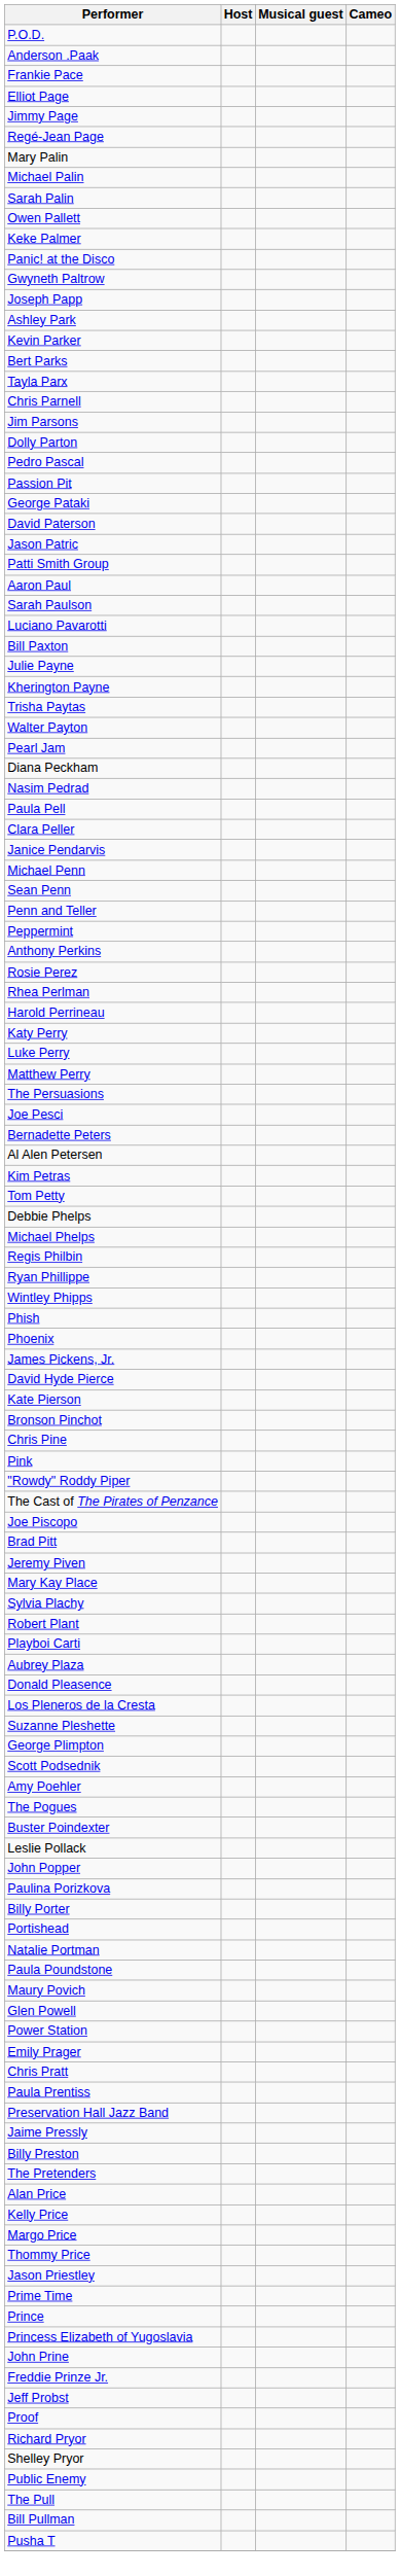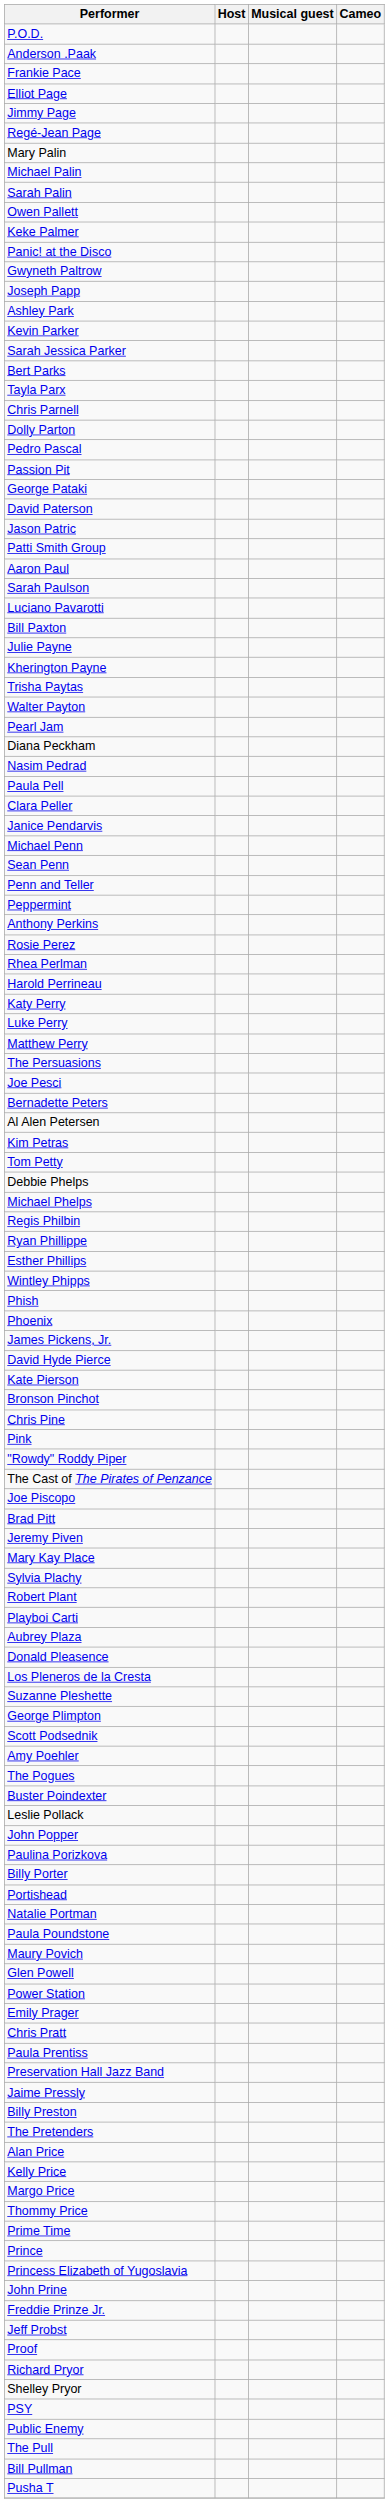 <table class="wikitable sortable">
 <tr>
 <th>Performer</th>
 <th>Host</th>
 <th>Musical guest</th>
 <th>Cameo</th>
 </tr>
 <tr>
 <td><a href='#'>P.O.D.</a></td>
 <td align="center"></td>
 <td align="center"></td>
 <td align="center"></td>
 </tr>
 <tr>
 <td><a href='#'>Anderson .Paak</a></td>
 <td align="center"></td>
 <td align="center"></td>
 <td align="center"></td>
 </tr>
 <tr>
 <td><a href='#'>Frankie Pace</a></td>
 <td align="center"></td>
 <td align="center"></td>
 <td align="center"></td>
 </tr>
 <tr>
 <td><a href='#'>Elliot Page</a></td>
 <td align="center"></td>
 <td align="center"></td>
 <td align="center"></td>
 </tr>
 <tr>
 <td><a href='#'>Jimmy Page</a></td>
 <td align="center"></td>
 <td align="center"></td>
 <td align="center"></td>
 </tr>
 <tr>
 <td><a href='#'>Regé-Jean Page</a></td>
 <td align="center"></td>
 <td align="center"></td>
 <td align="center"></td>
 </tr>
 <tr>
 <td>Mary Palin</td>
 <td align="center"></td>
 <td align="center"></td>
 <td align="center"></td>
 </tr>
 <tr>
 <td><a href='#'>Michael Palin</a></td>
 <td align="center"></td>
 <td align="center"></td>
 <td align="center"></td>
 </tr>
 <tr>
 <td><a href='#'>Sarah Palin</a></td>
 <td align="center"></td>
 <td align="center"></td>
 <td align="center"></td>
 </tr>
 <tr>
 <td><a href='#'>Owen Pallett</a></td>
 <td align="center"></td>
 <td align="center"></td>
 <td align="center"></td>
 </tr>
 <tr>
 <td><a href='#'>Keke Palmer</a></td>
 <td align="center"></td>
 <td align="center"></td>
 <td align="center"></td>
 </tr>
 <tr>
 <td><a href='#'>Panic! at the Disco</a></td>
 <td align="center"></td>
 <td align="center"></td>
 <td align="center"></td>
 </tr>
 <tr>
 <td><a href='#'>Gwyneth Paltrow</a></td>
 <td align="center"></td>
 <td align="center"></td>
 <td align="center"></td>
 </tr>
 <tr>
 <td><a href='#'>Joseph Papp</a></td>
 <td align="center"></td>
 <td align="center"></td>
 <td align="center"></td>
 </tr>
 <tr>
 <td><a href='#'>Ashley Park</a></td>
 <td align="center"></td>
 <td align="center"></td>
 <td align="center"></td>
 </tr>
 <tr>
 <td><a href='#'>Kevin Parker</a></td>
 <td align="center"></td>
 <td align="center"></td>
 <td align="center"></td>
 </tr>
 <tr>
+<td><a href='#'>Sarah Jessica Parker</a></td>
+<td align="center"></td>
+<td align="center"></td>
+<td align="center"></td>
+</tr>
+<tr>
 <td><a href='#'>Bert Parks</a></td>
 <td align="center"></td>
 <td align="center"></td>
 <td align="center"></td>
 </tr>
 <tr>
 <td><a href='#'>Tayla Parx</a></td>
 <td align="center"></td>
 <td align="center"></td>
 <td align="center"></td>
 </tr>
 <tr>
 <td><a href='#'>Chris Parnell</a></td>
-<td align="center"></td>
-<td align="center"></td>
-<td align="center"></td>
-</tr>
-<tr>
-<td><a href='#'>Jim Parsons</a></td>
 <td align="center"></td>
 <td align="center"></td>
 <td align="center"></td>
 </tr>
 <tr>
 <td><a href='#'>Dolly Parton</a></td>
 <td align="center"></td>
 <td align="center"></td>
 <td align="center"></td>
 </tr>
 <tr>
 <td><a href='#'>Pedro Pascal</a></td>
 <td align="center"></td>
 <td align="center"></td>
 <td align="center"></td>
 </tr>
 <tr>
 <td><a href='#'>Passion Pit</a></td>
 <td align="center"></td>
 <td align="center"></td>
 <td align="center"></td>
 </tr>
 <tr>
 <td><a href='#'>George Pataki</a></td>
 <td align="center"></td>
 <td align="center"></td>
 <td align="center"></td>
 </tr>
 <tr>
 <td><a href='#'>David Paterson</a></td>
 <td align="center"></td>
 <td align="center"></td>
 <td align="center"></td>
 </tr>
 <tr>
 <td><a href='#'>Jason Patric</a></td>
 <td align="center"></td>
 <td align="center"></td>
 <td align="center"></td>
 </tr>
 <tr>
 <td><a href='#'>Patti Smith Group</a></td>
 <td align="center"></td>
 <td align="center"></td>
 <td align="center"></td>
 </tr>
 <tr>
 <td><a href='#'>Aaron Paul</a></td>
 <td style="text-align:center;"></td>
 <td style="text-align:center;"></td>
 <td style="text-align:center;"></td>
 </tr>
 <tr>
 <td><a href='#'>Sarah Paulson</a></td>
 <td align="center"></td>
 <td align="center"></td>
 <td align="center"></td>
 </tr>
 <tr>
 <td><a href='#'>Luciano Pavarotti</a></td>
 <td align="center"></td>
 <td align="center"></td>
 <td align="center"></td>
 </tr>
 <tr>
 <td><a href='#'>Bill Paxton</a></td>
 <td align="center"></td>
 <td align="center"></td>
 <td align="center"></td>
 </tr>
 <tr>
 <td><a href='#'>Julie Payne</a></td>
 <td align="center"></td>
 <td align="center"></td>
 <td align="center"></td>
 </tr>
 <tr>
 <td><a href='#'>Kherington Payne</a></td>
 <td align="center"></td>
 <td align="center"></td>
 <td align="center"></td>
 </tr>
 <tr>
 <td><a href='#'>Trisha Paytas</a></td>
 <td align="center"></td>
 <td align="center"></td>
 <td align="center"></td>
 </tr>
 <tr>
 <td><a href='#'>Walter Payton</a></td>
 <td align="center"></td>
 <td align="center"></td>
 <td align="center"></td>
 </tr>
 <tr>
 <td><a href='#'>Pearl Jam</a></td>
 <td align="center"></td>
 <td align="center"></td>
 <td align="center"></td>
 </tr>
 <tr>
 <td>Diana Peckham</td>
 <td align="center"></td>
 <td align="center"></td>
 <td align="center"></td>
 </tr>
 <tr>
 <td><a href='#'>Nasim Pedrad</a></td>
 <td align="center"></td>
 <td align="center"></td>
 <td align="center"></td>
 </tr>
 <tr>
 <td><a href='#'>Paula Pell</a></td>
 <td align="center"></td>
 <td align="center"></td>
 <td align="center"></td>
 </tr>
 <tr>
 <td><a href='#'>Clara Peller</a></td>
 <td align="center"></td>
 <td align="center"></td>
 <td align="center"></td>
 </tr>
 <tr>
 <td><a href='#'>Janice Pendarvis</a></td>
 <td align="center"></td>
 <td align="center"></td>
 <td align="center"></td>
 </tr>
 <tr>
 <td><a href='#'>Michael Penn</a></td>
 <td align="center"></td>
 <td align="center"></td>
 <td align="center"></td>
 </tr>
 <tr>
 <td><a href='#'>Sean Penn</a></td>
 <td align="center"></td>
 <td align="center"></td>
 <td align="center"></td>
 </tr>
 <tr>
 <td><a href='#'>Penn and Teller</a></td>
 <td align="center"></td>
 <td align="center"></td>
 <td align="center"></td>
 </tr>
 <tr>
 <td><a href='#'>Peppermint</a></td>
 <td align="center"></td>
 <td align="center"></td>
 <td align="center"></td>
 </tr>
 <tr>
 <td><a href='#'>Anthony Perkins</a></td>
 <td align="center"></td>
 <td align="center"></td>
 <td align="center"></td>
 </tr>
 <tr>
 <td><a href='#'>Rosie Perez</a></td>
 <td align="center"></td>
 <td align="center"></td>
 <td align="center"></td>
 </tr>
 <tr>
 <td><a href='#'>Rhea Perlman</a></td>
 <td align="center"></td>
 <td align="center"></td>
 <td align="center"></td>
 </tr>
 <tr>
 <td><a href='#'>Harold Perrineau</a></td>
 <td align="center"></td>
 <td align="center"></td>
 <td align="center"></td>
 </tr>
 <tr>
 <td><a href='#'>Katy Perry</a></td>
 <td align="center"></td>
 <td align="center"></td>
 <td align="center"></td>
 </tr>
 <tr>
 <td><a href='#'>Luke Perry</a></td>
 <td align="center"></td>
 <td align="center"></td>
 <td align="center"></td>
 </tr>
 <tr>
 <td><a href='#'>Matthew Perry</a></td>
 <td align="center"></td>
 <td align="center"></td>
 <td align="center"></td>
 </tr>
 <tr>
 <td><a href='#'>The Persuasions</a></td>
 <td align="center"></td>
 <td align="center"></td>
 <td align="center"></td>
 </tr>
 <tr>
 <td><a href='#'>Joe Pesci</a></td>
 <td align="center"></td>
 <td align="center"></td>
 <td align="center"></td>
 </tr>
 <tr>
 <td><a href='#'>Bernadette Peters</a></td>
 <td align="center"></td>
 <td align="center"></td>
 <td align="center"></td>
 </tr>
 <tr>
 <td>Al Alen Petersen</td>
 <td align="center"></td>
 <td align="center"></td>
 <td align="center"></td>
 </tr>
 <tr>
 <td><a href='#'>Kim Petras</a></td>
 <td align="center"></td>
 <td align="center"></td>
 <td align="center"></td>
 </tr>
 <tr>
 <td><a href='#'>Tom Petty</a></td>
 <td align="center"></td>
 <td align="center"></td>
 <td align="center"></td>
 </tr>
 <tr>
 <td>Debbie Phelps</td>
 <td align="center"></td>
 <td align="center"></td>
 <td align="center"></td>
 </tr>
 <tr>
 <td><a href='#'>Michael Phelps</a></td>
 <td align="center"></td>
 <td align="center"></td>
 <td align="center"></td>
 </tr>
 <tr>
 <td><a href='#'>Regis Philbin</a></td>
 <td align="center"></td>
 <td align="center"></td>
 <td align="center"></td>
 </tr>
 <tr>
 <td><a href='#'>Ryan Phillippe</a></td>
+<td align="center"></td>
+<td align="center"></td>
+<td align="center"></td>
+</tr>
+<tr>
+<td><a href='#'>Esther Phillips</a></td>
 <td align="center"></td>
 <td align="center"></td>
 <td align="center"></td>
 </tr>
 <tr>
 <td><a href='#'>Wintley Phipps</a></td>
 <td align="center"></td>
 <td align="center"></td>
 <td align="center"></td>
 </tr>
 <tr>
 <td><a href='#'>Phish</a></td>
 <td align="center"></td>
 <td align="center"></td>
 <td align="center"></td>
 </tr>
 <tr>
 <td><a href='#'>Phoenix</a></td>
 <td align="center"></td>
 <td align="center"></td>
 <td align="center"></td>
 </tr>
 <tr>
 <td><a href='#'>James Pickens, Jr.</a></td>
 <td align="center"></td>
 <td align="center"></td>
 <td align="center"></td>
 </tr>
 <tr>
 <td><a href='#'>David Hyde Pierce</a></td>
 <td align="center"></td>
 <td align="center"></td>
 <td align="center"></td>
 </tr>
 <tr>
 <td><a href='#'>Kate Pierson</a></td>
 <td align="center"></td>
 <td align="center"></td>
 <td align="center"></td>
 </tr>
 <tr>
 <td><a href='#'>Bronson Pinchot</a></td>
 <td align="center"></td>
 <td align="center"></td>
 <td align="center"></td>
 </tr>
 <tr>
 <td><a href='#'>Chris Pine</a></td>
 <td align="center"></td>
 <td align="center"></td>
 <td align="center"></td>
 </tr>
 <tr>
 <td><a href='#'>Pink</a></td>
 <td align="center"></td>
 <td align="center"></td>
 <td align="center"></td>
 </tr>
 <tr>
 <td><a href='#'>"Rowdy" Roddy Piper</a></td>
 <td align="center"></td>
 <td align="center"></td>
 <td align="center"></td>
 </tr>
 <tr>
 <td>The Cast of <em><a href='#'>The Pirates of Penzance</a></em></td>
 <td align="center"></td>
 <td align="center"></td>
 <td align="center"></td>
 </tr>
 <tr>
 <td><a href='#'>Joe Piscopo</a></td>
 <td align="center"></td>
 <td align="center"></td>
 <td align="center"></td>
 </tr>
 <tr>
 <td><a href='#'>Brad Pitt</a></td>
 <td align="center"></td>
 <td align="center"></td>
 <td align="center"></td>
 </tr>
 <tr>
 <td><a href='#'>Jeremy Piven</a></td>
 <td align="center"></td>
 <td align="center"></td>
 <td align="center"></td>
 </tr>
 <tr>
 <td><a href='#'>Mary Kay Place</a></td>
 <td align="center"></td>
 <td align="center"></td>
 <td align="center"></td>
 </tr>
 <tr>
 <td><a href='#'>Sylvia Plachy</a></td>
 <td align="center"></td>
 <td align="center"></td>
 <td align="center"></td>
 </tr>
 <tr>
 <td><a href='#'>Robert Plant</a></td>
 <td align="center"></td>
 <td align="center"></td>
 <td align="center"></td>
 </tr>
 <tr>
 <td><a href='#'>Playboi Carti</a></td>
 <td align="center"></td>
 <td align="center"></td>
 <td align="center"></td>
 </tr>
 <tr>
 <td><a href='#'>Aubrey Plaza</a></td>
 <td align="center"></td>
 <td align="center"></td>
 <td align="center"></td>
 </tr>
 <tr>
 <td><a href='#'>Donald Pleasence</a></td>
 <td align="center"></td>
 <td align="center"></td>
 <td align="center"></td>
 </tr>
 <tr>
 <td><a href='#'>Los Pleneros de la Cresta</a></td>
 <td align="center"></td>
 <td align="center"></td>
 <td align="center"></td>
 </tr>
 <tr>
 <td><a href='#'>Suzanne Pleshette</a></td>
 <td align="center"></td>
 <td align="center"></td>
 <td align="center"></td>
 </tr>
 <tr>
 <td><a href='#'>George Plimpton</a></td>
 <td align="center"></td>
 <td align="center"></td>
 <td align="center"></td>
 </tr>
 <tr>
 <td><a href='#'>Scott Podsednik</a></td>
 <td align="center"></td>
 <td align="center"></td>
 <td align="center"></td>
 </tr>
 <tr>
 <td><a href='#'>Amy Poehler</a></td>
 <td align="center"></td>
 <td align="center"></td>
 <td align="center"></td>
 </tr>
 <tr>
 <td><a href='#'>The Pogues</a></td>
 <td align="center"></td>
 <td align="center"></td>
 <td align="center"></td>
 </tr>
 <tr>
 <td><a href='#'>Buster Poindexter</a></td>
 <td align="center"></td>
 <td align="center"></td>
 <td align="center"></td>
 </tr>
 <tr>
 <td>Leslie Pollack</td>
 <td align="center"></td>
 <td align="center"></td>
 <td align="center"></td>
 </tr>
 <tr>
 <td><a href='#'>John Popper</a></td>
 <td align="center"></td>
 <td align="center"></td>
 <td align="center"></td>
 </tr>
 <tr>
 <td><a href='#'>Paulina Porizkova</a></td>
 <td align="center"></td>
 <td align="center"></td>
 <td align="center"></td>
 </tr>
 <tr>
 <td><a href='#'>Billy Porter</a></td>
 <td align="center"></td>
 <td align="center"></td>
 <td align="center"></td>
 </tr>
 <tr>
 <td><a href='#'>Portishead</a></td>
 <td align="center"></td>
 <td align="center"></td>
 <td align="center"></td>
 </tr>
 <tr>
 <td><a href='#'>Natalie Portman</a></td>
 <td align="center"></td>
 <td align="center"></td>
 <td align="center"></td>
 </tr>
 <tr>
 <td><a href='#'>Paula Poundstone</a></td>
 <td align="center"></td>
 <td align="center"></td>
 <td align="center"></td>
 </tr>
 <tr>
 <td><a href='#'>Maury Povich</a></td>
 <td align="center"></td>
 <td align="center"></td>
 <td align="center"></td>
 </tr>
 <tr>
 <td><a href='#'>Glen Powell</a></td>
 <td align="center"></td>
 <td align="center"></td>
 <td align="center"></td>
 </tr>
 <tr>
 <td><a href='#'>Power Station</a></td>
 <td align="center"></td>
 <td align="center"></td>
 <td align="center"></td>
 </tr>
 <tr>
 <td><a href='#'>Emily Prager</a></td>
 <td align="center"></td>
 <td align="center"></td>
 <td align="center"></td>
 </tr>
 <tr>
 <td><a href='#'>Chris Pratt</a></td>
 <td align="center"></td>
 <td align="center"></td>
 <td align="center"></td>
 </tr>
 <tr>
 <td><a href='#'>Paula Prentiss</a></td>
 <td align="center"></td>
 <td align="center"></td>
 <td align="center"></td>
 </tr>
 <tr>
 <td><a href='#'>Preservation Hall Jazz Band</a></td>
 <td align="center"></td>
 <td align="center"></td>
 <td align="center"></td>
 </tr>
 <tr>
 <td><a href='#'>Jaime Pressly</a></td>
 <td align="center"></td>
 <td align="center"></td>
 <td align="center"></td>
 </tr>
 <tr>
 <td><a href='#'>Billy Preston</a></td>
 <td align="center"></td>
 <td align="center"></td>
 <td align="center"></td>
 </tr>
 <tr>
 <td><a href='#'>The Pretenders</a></td>
 <td align="center"></td>
 <td align="center"></td>
 <td align="center"></td>
 </tr>
 <tr>
 <td><a href='#'>Alan Price</a></td>
 <td align="center"></td>
 <td align="center"></td>
 <td align="center"></td>
 </tr>
 <tr>
 <td><a href='#'>Kelly Price</a></td>
 <td align="center"></td>
 <td align="center"></td>
 <td align="center"></td>
 </tr>
 <tr>
 <td><a href='#'>Margo Price</a></td>
 <td align="center"></td>
 <td align="center"></td>
 <td align="center"></td>
 </tr>
 <tr>
 <td><a href='#'>Thommy Price</a></td>
 <td align="center"></td>
 <td align="center"></td>
 <td align="center"></td>
 </tr>
 <tr>
-<td><a href='#'>Jason Priestley</a></td>
-<td align="center"></td>
-<td align="center"></td>
-<td align="center"></td>
-</tr>
-<tr>
 <td><a href='#'>Prime Time</a></td>
 <td align="center"></td>
 <td align="center"></td>
 <td align="center"></td>
 </tr>
 <tr>
 <td><a href='#'>Prince</a></td>
 <td align="center"></td>
 <td align="center"></td>
 <td align="center"></td>
 </tr>
 <tr>
 <td><a href='#'>Princess Elizabeth of Yugoslavia</a></td>
 <td align="center"></td>
 <td align="center"></td>
 <td align="center"></td>
 </tr>
 <tr>
 <td><a href='#'>John Prine</a></td>
 <td align="center"></td>
 <td align="center"></td>
 <td align="center"></td>
 </tr>
 <tr>
 <td><a href='#'>Freddie Prinze Jr.</a></td>
 <td align="center"></td>
 <td align="center"></td>
 <td align="center"></td>
 </tr>
 <tr>
 <td><a href='#'>Jeff Probst</a></td>
 <td align="center"></td>
 <td align="center"></td>
 <td align="center"></td>
 </tr>
 <tr>
 <td><a href='#'>Proof</a></td>
 <td align="center"></td>
 <td align="center"></td>
 <td align="center"></td>
 </tr>
 <tr>
 <td><a href='#'>Richard Pryor</a></td>
 <td align="center"></td>
 <td align="center"></td>
 <td align="center"></td>
 </tr>
 <tr>
 <td>Shelley Pryor</td>
 <td align="center"></td>
 <td align="center"></td>
 <td align="center"></td>
 </tr>
 <tr>
+<td><a href='#'>PSY</a></td>
+<td align="center"></td>
+<td align="center"></td>
+<td align="center"></td>
+</tr>
+<tr>
 <td><a href='#'>Public Enemy</a></td>
 <td align="center"></td>
 <td align="center"></td>
 <td align="center"></td>
 </tr>
 <tr>
 <td><a href='#'>The Pull</a></td>
 <td align="center"></td>
 <td align="center"></td>
 <td align="center"></td>
 </tr>
 <tr>
 <td><a href='#'>Bill Pullman</a></td>
 <td align="center"></td>
 <td align="center"></td>
 <td align="center"></td>
 </tr>
 <tr>
 <td><a href='#'>Pusha T</a></td>
 <td align="center"></td>
 <td align="center"></td>
 <td align="center"></td>
 </tr>
 <tr>
 </tr>
 </table>
